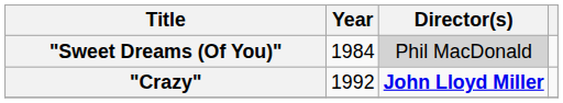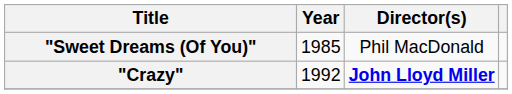 <table class="wikitable plainrowheaders" style="text-align:center;">
 <tr>
 <th scope="col" style="width:16em;">Title</th>
 <th scope="col">Year</th>
 <th scope="col">Director(s)</th>
 <th></th>
 </tr>
 <tr>
 <th scope="row">"Sweet Dreams (Of You)"</th>
-<td>1984</td>
-<td style="background: lightgrey;">Phil MacDonald</td>
+<td>1985</td>
+<td>Phil MacDonald</td>
 <td></td>
 </tr>
 <tr>
 <th scope="row">"Crazy"</th>
 <td>1992</td>
 <td><strong><a href='#'>John Lloyd Miller</a></strong></td>
 <td></td>
 </tr>
 <tr>
 </tr>
 </table>
